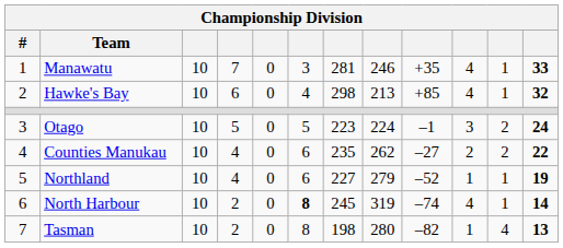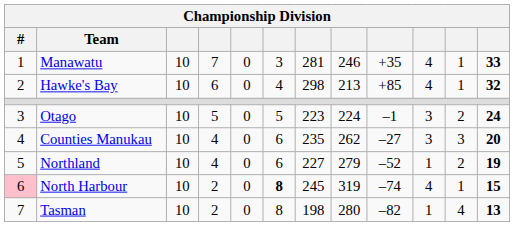 <table class="wikitable" width="550px" style="text-align: center">
 <tr>
 <th colspan="12">Championship Division</th>
 </tr>
 <tr>
 <th style="width:5%">#</th>
 <th style="width:20%">Team</th>
 <th style="width:5%"></th>
 <th style="width:5%"></th>
 <th style="width:5%"></th>
 <th style="width:5%"></th>
 <th style="width:5%"></th>
 <th style="width:5%"></th>
 <th style="width:7%"></th>
 <th style="width:5%"></th>
 <th style="width:5%"></th>
 <th style="width:5%"></th>
 </tr>
 <tr>
 <td>1</td>
 <td style="text-align:left"><a href='#'>Manawatu</a></td>
 <td>10</td>
 <td>7</td>
 <td>0</td>
 <td>3</td>
 <td>281</td>
 <td>246</td>
 <td>+35</td>
 <td>4</td>
 <td>1</td>
 <td><strong>33</strong></td>
 </tr>
 <tr>
 <td>2</td>
 <td style="text-align:left"><a href='#'>Hawke's Bay</a></td>
 <td>10</td>
 <td>6</td>
 <td>0</td>
 <td>4</td>
 <td>298</td>
 <td>213</td>
 <td>+85</td>
 <td>4</td>
 <td>1</td>
 <td><strong>32</strong></td>
 </tr>
 <tr>
 <td colspan=12 style="background-color:#DDDDDD"></td>
 </tr>
 <tr>
 <td>3</td>
 <td style="text-align:left"><a href='#'>Otago</a></td>
 <td>10</td>
 <td>5</td>
 <td>0</td>
 <td>5</td>
 <td>223</td>
 <td>224</td>
 <td>–1</td>
 <td>3</td>
 <td>2</td>
 <td><strong>24</strong></td>
 </tr>
 <tr>
 <td>4</td>
 <td style="text-align:left"><a href='#'>Counties Manukau</a></td>
 <td>10</td>
 <td>4</td>
 <td>0</td>
 <td>6</td>
 <td>235</td>
 <td>262</td>
 <td>–27</td>
-<td>2</td>
-<td>2</td>
-<td><strong> 22</strong></td>
+<td>3</td>
+<td>3</td>
+<td><strong> 20</strong></td>
 </tr>
 <tr>
 <td>5</td>
 <td style="text-align:left"><a href='#'>Northland</a></td>
 <td>10</td>
 <td>4</td>
 <td>0</td>
 <td>6</td>
 <td>227</td>
 <td>279</td>
 <td>–52</td>
 <td>1</td>
-<td>1</td>
+<td>2</td>
 <td><strong>19</strong></td>
 </tr>
 <tr>
-<td>6</td>
+<td style="background: pink;">6</td>
 <td style="text-align:left"><a href='#'>North Harbour</a></td>
 <td>10</td>
 <td>2</td>
 <td>0</td>
 <td><strong>8</strong></td>
 <td>245</td>
 <td>319</td>
 <td>–74</td>
 <td>4</td>
 <td>1</td>
-<td><strong>14</strong></td>
+<td><strong>15</strong></td>
 </tr>
 <tr>
 <td>7</td>
 <td style="text-align:left"><a href='#'>Tasman</a></td>
 <td>10</td>
 <td>2</td>
 <td>0</td>
 <td>8</td>
 <td>198</td>
 <td>280</td>
 <td>–82</td>
 <td>1</td>
 <td>4</td>
 <td><strong>13</strong></td>
 </tr>
 </table>
